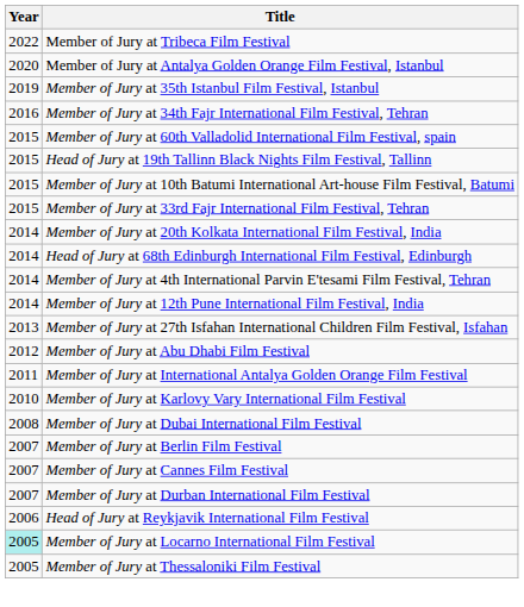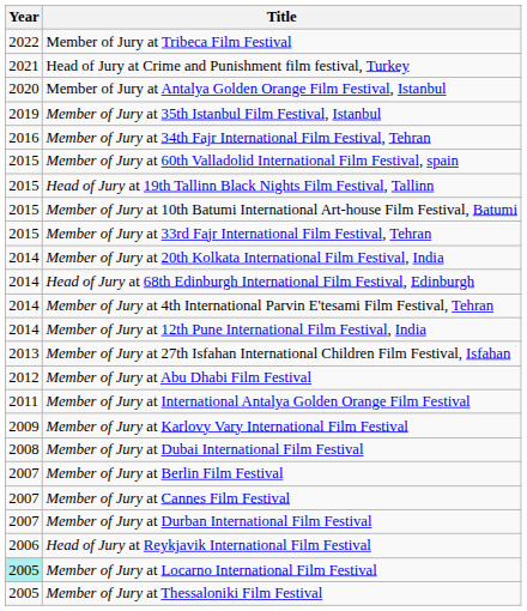 <table class="wikitable">
 <tr>
 <th>Year</th>
 <th>Title</th>
 </tr>
 <tr>
 <td>2022</td>
 <td>Member of Jury at <a href='#'>Tribeca Film Festival</a></td>
+</tr>
+<tr>
+<td>2021</td>
+<td>Head of Jury at Crime and Punishment film festival, <a href='#'>Turkey</a></td>
 </tr>
 <tr>
 <td>2020</td>
 <td>Member of Jury at <a href='#'>Antalya Golden Orange Film Festival</a>, <a href='#'>Istanbul</a></td>
 </tr>
 <tr>
 <td>2019</td>
 <td><em>Member of Jury</em> at <a href='#'>35th Istanbul Film Festival</a>, <a href='#'>Istanbul</a></td>
 </tr>
 <tr>
 <td>2016</td>
 <td><em>Member of Jury</em> at <a href='#'>34th Fajr International Film Festival</a>, <a href='#'>Tehran</a></td>
 </tr>
 <tr>
 <td>2015</td>
 <td><em>Member of Jury</em> at <a href='#'>60th Valladolid International Film Festival</a>, <a href='#'>spain</a></td>
 </tr>
 <tr>
 <td>2015</td>
 <td><em>Head of Jury</em> at <a href='#'>19th Tallinn Black Nights Film Festival</a>, <a href='#'>Tallinn</a></td>
 </tr>
 <tr>
 <td>2015</td>
 <td><em>Member of Jury</em> at 10th Batumi International Art-house Film Festival, <a href='#'>Batumi</a></td>
 </tr>
 <tr>
 <td>2015</td>
 <td><em>Member of Jury</em> at <a href='#'>33rd Fajr International Film Festival</a>, <a href='#'>Tehran</a></td>
 </tr>
 <tr>
 <td>2014</td>
 <td><em>Member of Jury</em> at <a href='#'>20th Kolkata International Film Festival</a>, <a href='#'>India</a></td>
 </tr>
 <tr>
 <td>2014</td>
 <td><em>Head of Jury</em> at <a href='#'>68th Edinburgh International Film Festival</a>, <a href='#'>Edinburgh</a></td>
 </tr>
 <tr>
 <td>2014</td>
 <td><em>Member of Jury</em> at 4th International Parvin E'tesami Film Festival, <a href='#'>Tehran</a></td>
 </tr>
 <tr>
 <td>2014</td>
 <td><em>Member of Jury</em> at <a href='#'>12th Pune International Film Festival</a>, <a href='#'>India</a></td>
 </tr>
 <tr>
 <td>2013</td>
 <td><em>Member of Jury</em> at 27th Isfahan International Children Film Festival, <a href='#'>Isfahan</a></td>
 </tr>
 <tr>
 <td>2012</td>
 <td><em>Member of Jury</em> at <a href='#'>Abu Dhabi Film Festival</a></td>
 </tr>
 <tr>
 <td>2011</td>
 <td><em>Member of Jury</em> at <a href='#'>International Antalya Golden Orange Film Festival</a></td>
 </tr>
 <tr>
-<td>2010</td>
+<td>2009</td>
 <td><em>Member of Jury</em> at <a href='#'>Karlovy Vary International Film Festival</a></td>
 </tr>
 <tr>
 <td>2008</td>
 <td><em>Member of Jury</em> at <a href='#'>Dubai International Film Festival</a></td>
 </tr>
 <tr>
 <td>2007</td>
 <td><em>Member of Jury</em> at <a href='#'>Berlin Film Festival</a></td>
 </tr>
 <tr>
 <td>2007</td>
 <td><em>Member of Jury</em> at <a href='#'>Cannes Film Festival</a></td>
 </tr>
 <tr>
 <td>2007</td>
 <td><em>Member of Jury</em> at <a href='#'>Durban International Film Festival</a></td>
 </tr>
 <tr>
 <td>2006</td>
 <td><em>Head of Jury</em> at <a href='#'>Reykjavik International Film Festival</a></td>
 </tr>
 <tr>
 <td style="background: paleturquoise;">2005</td>
 <td><em>Member of Jury</em> at <a href='#'>Locarno International Film Festival</a></td>
 </tr>
 <tr>
 <td>2005</td>
 <td><em>Member of Jury</em> at <a href='#'>Thessaloniki Film Festival</a></td>
 </tr>
 </table>
